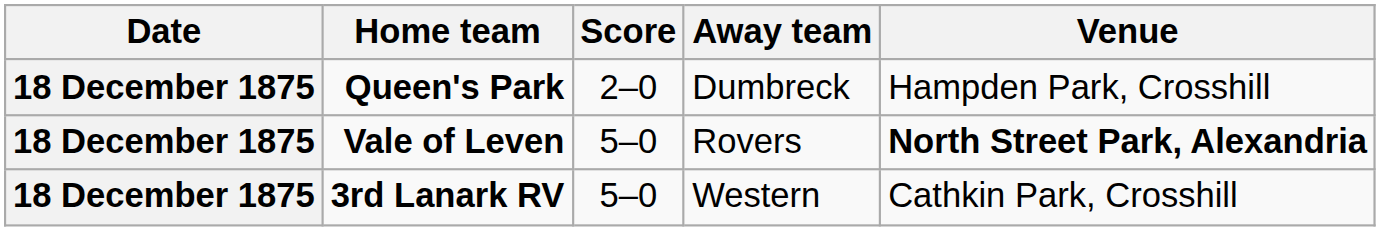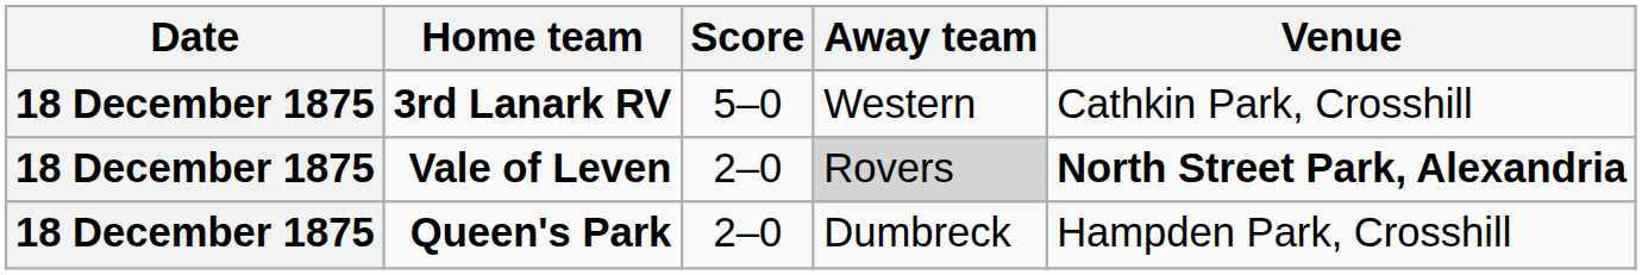 <table class="wikitable football-result-list" style="max-width: 80em; text-align: center">
 <tr>
 <th scope="col">Date</th>
 <th scope="col">Home team</th>
 <th scope="col">Score</th>
 <th scope="col">Away team</th>
 <th scope="col">Venue</th>
 </tr>
 <tr>
 <th scope="row">18 December 1875</th>
+<td align=right><strong>3rd Lanark RV</strong></td>
+<td>5–0</td>
+<td align=left>Western</td>
+<td align=left>Cathkin Park, Crosshill</td>
+</tr>
+<tr>
+<th scope="row">18 December 1875</th>
+<td align=right><strong>Vale of Leven</strong></td>
+<td>2–0</td>
+<td align=left style="background: lightgrey;">Rovers</td>
+<td align=left><strong>North Street Park, Alexandria</strong></td>
+</tr>
+<tr>
+<th scope="row">18 December 1875</th>
 <td align=right><strong>Queen's Park</strong></td>
 <td>2–0</td>
 <td align=left>Dumbreck</td>
 <td align=left>Hampden Park, Crosshill</td>
 </tr>
-<tr>
-<th scope="row">18 December 1875</th>
-<td align=right><strong>Vale of Leven</strong></td>
-<td>5–0</td>
-<td align=left>Rovers</td>
-<td align=left><strong>North Street Park, Alexandria</strong></td>
-</tr>
-<tr>
-<th scope="row">18 December 1875</th>
-<td align=right><strong>3rd Lanark RV</strong></td>
-<td>5–0</td>
-<td align=left>Western</td>
-<td align=left>Cathkin Park, Crosshill</td>
-</tr>
 </table>
